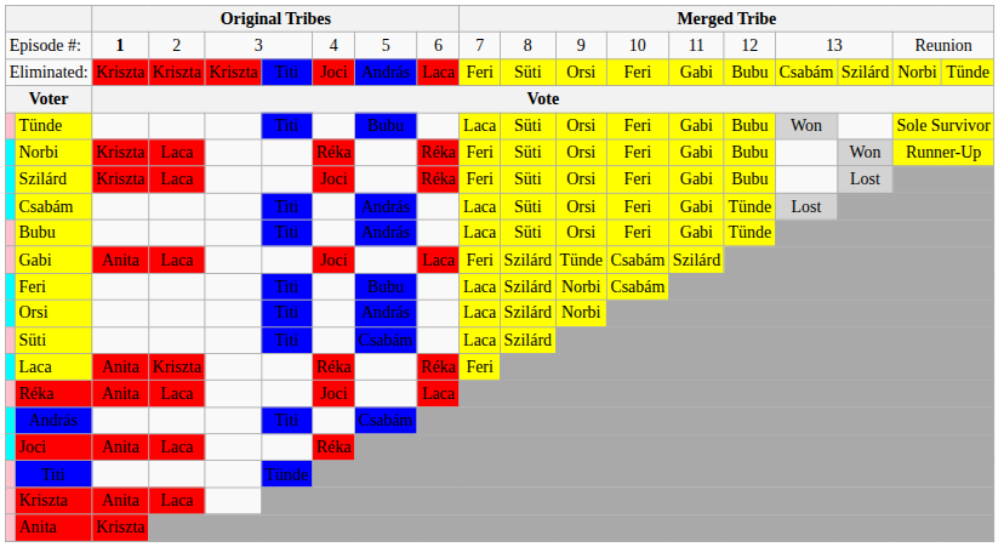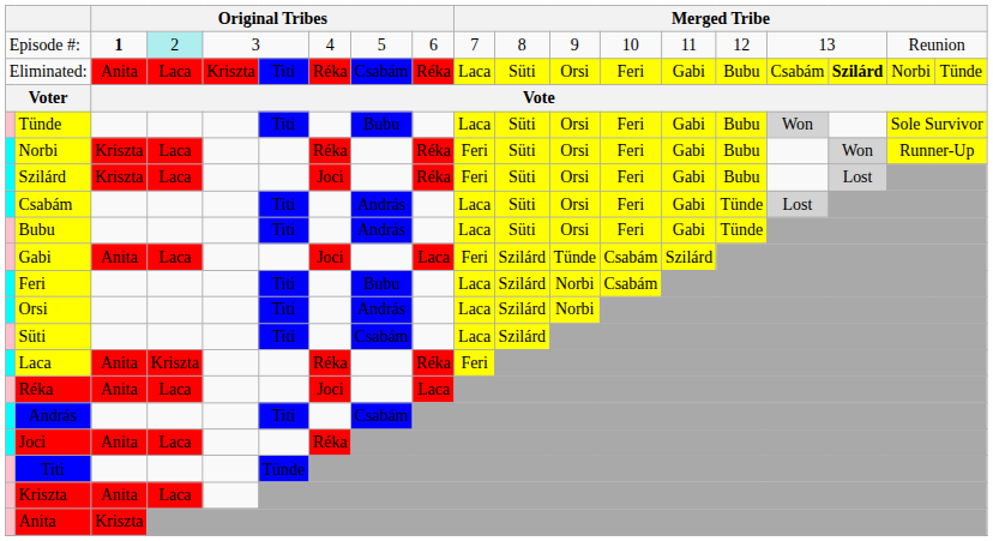 <table class="wikitable" style="text-align:center">
 <tr>
 <th colspan=2></th>
 <th colspan=7>Original Tribes</th>
 <th colspan=10>Merged Tribe</th>
 </tr>
 <tr>
 <td colspan=2 align="left">Episode #:</td>
 <td><strong>1</strong></td>
-<td>2</td>
+<td style="background: paleturquoise;">2</td>
 <td colspan=2>3</td>
 <td>4</td>
 <td>5</td>
 <td>6</td>
 <td>7</td>
 <td>8</td>
 <td>9</td>
 <td>10</td>
 <td>11</td>
 <td>12</td>
 <td colspan=2>13</td>
 <td colspan=2>Reunion</td>
 </tr>
 <tr>
 <td colspan=2 align="left">Eliminated:</td>
-<td bgcolor="red" align=center>Kriszta</td>
-<td bgcolor="red" align=center>Kriszta</td>
+<td bgcolor="red" align=center>Anita<br></td>
+<td bgcolor="red" align=center>Laca<br></td>
 <td bgcolor="red" align=center>Kriszta<br></td>
 <td bgcolor="blue" >Titi<br></td>
-<td bgcolor="red" align=center>Joci<br></td>
-<td bgcolor="blue" >András<br></td>
-<td bgcolor="red" align=center>Laca</td>
-<td bgcolor="yellow" align=center>Feri</td>
+<td bgcolor="red" align=center>Réka</td>
+<td bgcolor="blue" >Csabám</td>
+<td bgcolor="red" align=center>Réka<br></td>
+<td bgcolor="yellow" align=center>Laca<br></td>
 <td bgcolor="yellow" align=center>Süti<br></td>
 <td bgcolor="yellow" align=center>Orsi<br></td>
 <td bgcolor="yellow" align=center>Feri<br></td>
 <td bgcolor="yellow" align=center>Gabi<br></td>
 <td bgcolor="yellow" align=center>Bubu<br></td>
 <td bgcolor="yellow" align=center>Csabám<br></td>
-<td bgcolor="yellow" align=center>Szilárd<br></td>
+<td bgcolor="yellow" align=center><strong>Szilárd<br></strong></td>
 <td bgcolor="yellow" align=center>Norbi<br></td>
 <td bgcolor="yellow" align=center>Tünde<br></td>
 </tr>
 <tr>
 <th colspan=2>Voter</th>
 <th colspan=17>Vote</th>
 </tr>
 <tr>
 <td style="background:pink"></td>
 <td bgcolor="yellow" align=left>Tünde</td>
 <td></td>
 <td></td>
 <td></td>
 <td bgcolor="blue" >Titi</td>
 <td></td>
 <td bgcolor="blue" >Bubu</td>
 <td></td>
 <td bgcolor="yellow" align=center>Laca</td>
 <td bgcolor="yellow" align=center>Süti</td>
 <td bgcolor="yellow" align=center>Orsi</td>
 <td bgcolor="yellow" align=center>Feri</td>
 <td bgcolor="yellow" align=center>Gabi</td>
 <td bgcolor="yellow" align=center>Bubu</td>
 <td bgcolor="lightgray">Won</td>
 <td></td>
 <td bgcolor="yellow" align=center colspan=2>Sole Survivor</td>
 </tr>
 <tr>
 <td style="background:cyan"></td>
 <td bgcolor="yellow" align=left>Norbi</td>
 <td bgcolor="red" align=center>Kriszta</td>
 <td bgcolor="red" align=center>Laca</td>
 <td></td>
 <td></td>
 <td bgcolor="red" align=center>Réka</td>
 <td></td>
 <td bgcolor="red" align=center>Réka</td>
 <td bgcolor="yellow" align=center>Feri</td>
 <td bgcolor="yellow" align=center>Süti</td>
 <td bgcolor="yellow" align=center>Orsi</td>
 <td bgcolor="yellow" align=center>Feri</td>
 <td bgcolor="yellow" align=center>Gabi</td>
 <td bgcolor="yellow" align=center>Bubu</td>
 <td></td>
 <td bgcolor="lightgray" align=center>Won</td>
 <td bgcolor="yellow" align=center colspan=2>Runner-Up</td>
 </tr>
 <tr>
 <td style="background:cyan"></td>
 <td bgcolor="yellow" align=left>Szilárd</td>
 <td bgcolor="red" align=center>Kriszta</td>
 <td bgcolor="red" align=center>Laca</td>
 <td></td>
 <td></td>
 <td bgcolor="red" align=center>Joci</td>
 <td></td>
 <td bgcolor="red" align=center>Réka</td>
 <td bgcolor="yellow" align=center>Feri</td>
 <td bgcolor="yellow" align=center>Süti</td>
 <td bgcolor="yellow" align=center>Orsi</td>
 <td bgcolor="yellow" align=center>Feri</td>
 <td bgcolor="yellow" align=center>Gabi</td>
 <td bgcolor="yellow" align=center>Bubu</td>
 <td></td>
 <td bgcolor="lightgray" align=center>Lost</td>
 <td bgcolor="darkgray" colspan=2></td>
 </tr>
 <tr>
 <td style="background:cyan"></td>
 <td bgcolor="yellow" align=left>Csabám</td>
 <td></td>
 <td></td>
 <td></td>
 <td bgcolor="blue" >Titi</td>
 <td></td>
 <td bgcolor="blue" >András</td>
 <td></td>
 <td bgcolor="yellow" align=center>Laca</td>
 <td bgcolor="yellow" align=center>Süti</td>
 <td bgcolor="yellow" align=center>Orsi</td>
 <td bgcolor="yellow" align=center>Feri</td>
 <td bgcolor="yellow" align=center>Gabi</td>
 <td bgcolor="yellow" align=center>Tünde</td>
 <td bgcolor="lightgray">Lost</td>
 <td bgcolor="darkgray" colspan=3></td>
 </tr>
 <tr>
 <td style="background:pink"></td>
 <td bgcolor="yellow" align=left>Bubu</td>
 <td></td>
 <td></td>
 <td></td>
 <td bgcolor="blue" >Titi</td>
 <td></td>
 <td bgcolor="blue" >András</td>
 <td></td>
 <td bgcolor="yellow" align=center>Laca</td>
 <td bgcolor="yellow" align=center>Süti</td>
 <td bgcolor="yellow" align=center>Orsi</td>
 <td bgcolor="yellow" align=center>Feri</td>
 <td bgcolor="yellow" align=center>Gabi</td>
 <td bgcolor="yellow" align=center>Tünde</td>
 <td bgcolor="darkgray" colspan=4></td>
 </tr>
 <tr>
 <td style="background:pink"></td>
 <td align="left" bgcolor="yellow">Gabi</td>
 <td bgcolor="red" align=center>Anita</td>
 <td bgcolor="red" align=center>Laca</td>
 <td></td>
 <td></td>
 <td bgcolor="red" align=center>Joci</td>
 <td></td>
 <td bgcolor="red" align=center>Laca</td>
 <td bgcolor="yellow" align=center>Feri</td>
 <td bgcolor="yellow" align=center>Szilárd</td>
 <td bgcolor="yellow" align=center>Tünde</td>
 <td bgcolor="yellow" align=center>Csabám</td>
 <td bgcolor="yellow" align=center>Szilárd</td>
 <td bgcolor="darkgray" colspan=5></td>
 </tr>
 <tr>
 <td style="background:cyan"></td>
 <td bgcolor="yellow" align=left>Feri</td>
 <td></td>
 <td></td>
 <td></td>
 <td bgcolor="blue" >Titi</td>
 <td></td>
 <td bgcolor="blue" >Bubu</td>
 <td></td>
 <td bgcolor="yellow" align=center>Laca</td>
 <td bgcolor="yellow" align=center>Szilárd</td>
 <td bgcolor="yellow" align=center>Norbi</td>
 <td bgcolor="yellow" align=center>Csabám</td>
 <td bgcolor="darkgray" colspan=6></td>
 </tr>
 <tr>
 <td style="background:cyan"></td>
 <td bgcolor="yellow" align=left>Orsi</td>
 <td></td>
 <td></td>
 <td></td>
 <td bgcolor="blue" >Titi</td>
 <td></td>
 <td bgcolor="blue" >András</td>
 <td></td>
 <td bgcolor="yellow" align=center>Laca</td>
 <td bgcolor="yellow" align=center>Szilárd</td>
 <td bgcolor="yellow" align=center>Norbi</td>
 <td bgcolor="darkgray" colspan=7></td>
 </tr>
 <tr>
 <td style="background:pink"></td>
 <td bgcolor="yellow" align=left>Süti</td>
 <td></td>
 <td></td>
 <td></td>
 <td bgcolor="blue" >Titi</td>
 <td></td>
 <td bgcolor="blue" >Csabám</td>
 <td></td>
 <td bgcolor="yellow" align=center>Laca</td>
 <td bgcolor="yellow" align=center>Szilárd</td>
 <td bgcolor="darkgray" colspan=8></td>
 </tr>
 <tr>
 <td style="background:cyan"></td>
 <td align="left" bgcolor="yellow">Laca</td>
 <td bgcolor="red" align=center>Anita</td>
 <td bgcolor="red" align=center>Kriszta</td>
 <td></td>
 <td></td>
 <td bgcolor="red" align=center>Réka</td>
 <td></td>
 <td bgcolor="red" align=center>Réka</td>
 <td bgcolor="yellow" align=center>Feri</td>
 <td bgcolor="darkgray" colspan=9></td>
 </tr>
 <tr>
 <td style="background:pink"></td>
 <td align="left" bgcolor="red">Réka</td>
 <td bgcolor="red" align=center>Anita</td>
 <td bgcolor="red" align=center>Laca</td>
 <td></td>
 <td></td>
 <td bgcolor="red" align=center>Joci</td>
 <td></td>
 <td bgcolor="red" align=center>Laca</td>
 <td bgcolor="darkgray" colspan=10></td>
 </tr>
 <tr>
 <td style="background:cyan"></td>
 <td bgcolor="blue" >András</td>
 <td></td>
 <td></td>
 <td></td>
 <td bgcolor="blue" >Titi</td>
 <td></td>
 <td bgcolor="blue" >Csabám</td>
 <td bgcolor="darkgray" colspan=11></td>
 </tr>
 <tr>
 <td style="background:cyan"></td>
 <td align="left" bgcolor="red">Joci</td>
 <td bgcolor="red" align=center>Anita</td>
 <td bgcolor="red" align=center>Laca</td>
 <td></td>
 <td></td>
 <td bgcolor="red" align=center>Réka</td>
 <td bgcolor="darkgray" colspan=12></td>
 </tr>
 <tr>
 <td style="background:pink"></td>
 <td bgcolor="blue" >Titi</td>
 <td></td>
 <td></td>
 <td></td>
 <td bgcolor="blue" >Tünde</td>
 <td bgcolor="darkgray" colspan=13></td>
 </tr>
 <tr>
 <td style="background:pink"></td>
 <td align="left" bgcolor="red">Kriszta</td>
 <td bgcolor="red" align=center>Anita</td>
 <td bgcolor="red" align=center>Laca</td>
 <td></td>
 <td bgcolor="darkgray" colspan=14></td>
 </tr>
 <tr>
 <td style="background:pink"></td>
 <td bgcolor="red" align=left>Anita</td>
 <td bgcolor="red" align=center>Kriszta</td>
 <td bgcolor="darkgray" colspan=16></td>
 </tr>
 <tr>
 </tr>
 </table>
